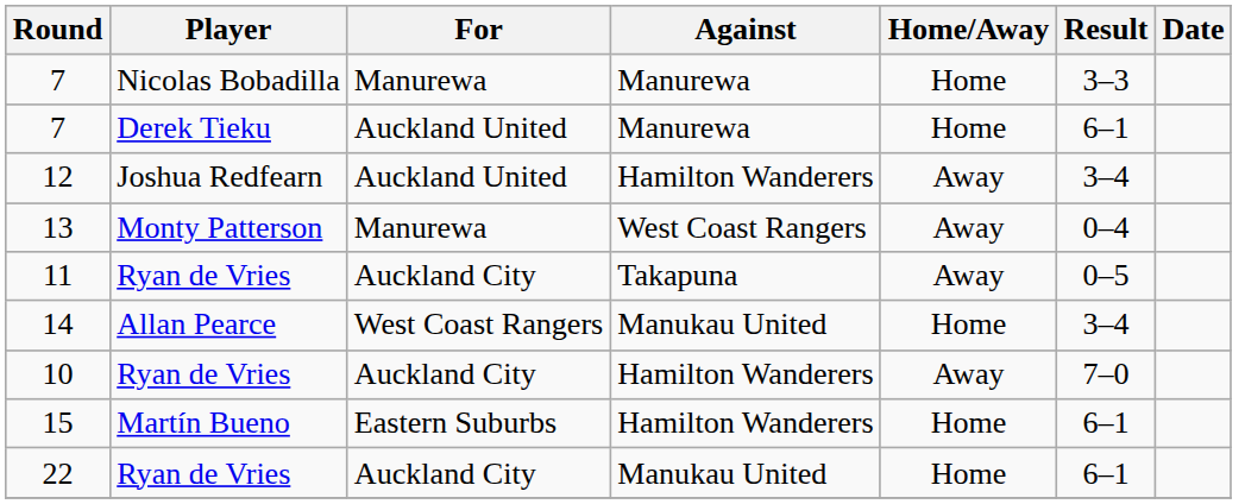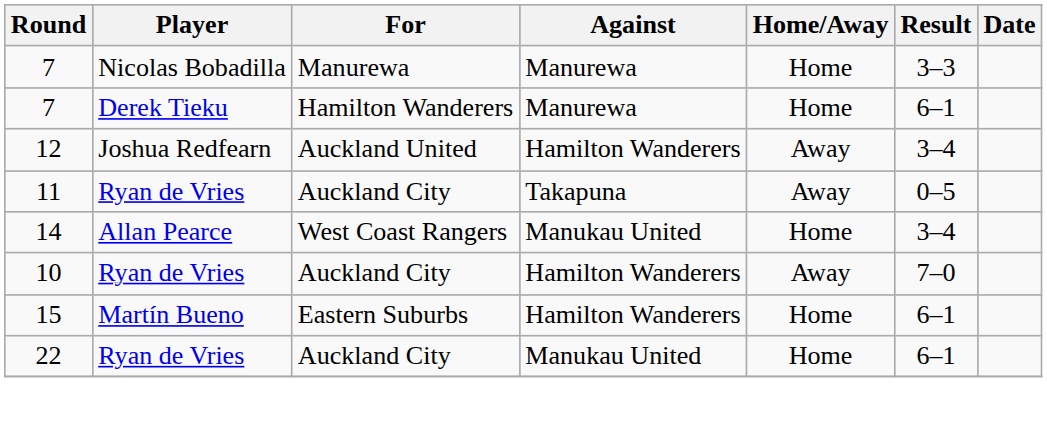 <table class="wikitable">
 <tr>
 <th>Round</th>
 <th>Player</th>
 <th>For</th>
 <th>Against</th>
 <th>Home/Away</th>
 <th style="text-align:center">Result</th>
 <th>Date</th>
 </tr>
 <tr>
 <td style="text-align:center">7</td>
 <td> Nicolas Bobadilla</td>
 <td>Manurewa</td>
 <td>Manurewa</td>
 <td style="text-align:center">Home</td>
 <td style="text-align:center">3–3</td>
 <td></td>
 </tr>
 <tr>
 <td style="text-align:center">7</td>
 <td> <a href='#'>Derek Tieku</a></td>
-<td>Auckland United</td>
+<td>Hamilton Wanderers</td>
 <td>Manurewa</td>
 <td style="text-align:center">Home</td>
 <td style="text-align:center">6–1</td>
 <td></td>
 </tr>
 <tr>
 <td style="text-align:center">12</td>
 <td> Joshua Redfearn</td>
 <td>Auckland United</td>
 <td>Hamilton Wanderers</td>
 <td style="text-align:center">Away</td>
 <td style="text-align:center">3–4</td>
-<td></td>
-</tr>
-<tr>
-<td style="text-align:center">13</td>
-<td> <a href='#'>Monty Patterson</a></td>
-<td>Manurewa</td>
-<td>West Coast Rangers</td>
-<td style="text-align:center">Away</td>
-<td style="text-align:center">0–4</td>
 <td></td>
 </tr>
 <tr>
 <td style="text-align:center">11</td>
 <td> <a href='#'>Ryan de Vries</a></td>
 <td>Auckland City</td>
 <td>Takapuna</td>
 <td style="text-align:center">Away</td>
 <td style="text-align:center">0–5</td>
 <td></td>
 </tr>
 <tr>
 <td style="text-align:center">14</td>
 <td> <a href='#'>Allan Pearce</a></td>
 <td>West Coast Rangers</td>
 <td>Manukau United</td>
 <td style="text-align:center">Home</td>
 <td style="text-align:center">3–4</td>
 <td></td>
 </tr>
 <tr>
 <td style="text-align:center">10</td>
 <td> <a href='#'>Ryan de Vries</a></td>
 <td>Auckland City</td>
 <td>Hamilton Wanderers</td>
 <td style="text-align:center">Away</td>
 <td style="text-align:center">7–0</td>
 <td></td>
 </tr>
 <tr>
 <td style="text-align:center">15</td>
 <td> <a href='#'>Martín Bueno</a></td>
 <td>Eastern Suburbs</td>
 <td>Hamilton Wanderers</td>
 <td style="text-align:center">Home</td>
 <td style="text-align:center">6–1</td>
 <td></td>
 </tr>
 <tr>
 <td style="text-align:center">22</td>
 <td> <a href='#'>Ryan de Vries</a></td>
 <td>Auckland City</td>
 <td>Manukau United</td>
 <td style="text-align:center">Home</td>
 <td style="text-align:center">6–1</td>
 <td></td>
 </tr>
 <tr>
 </tr>
 </table>
